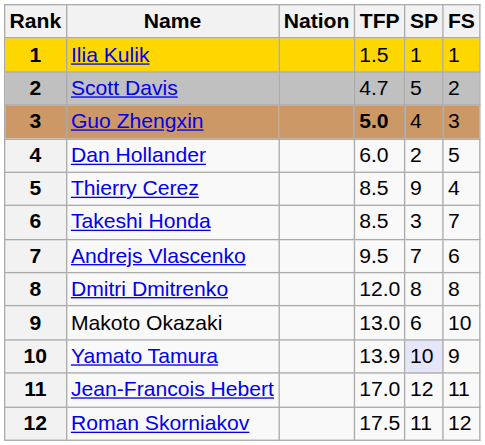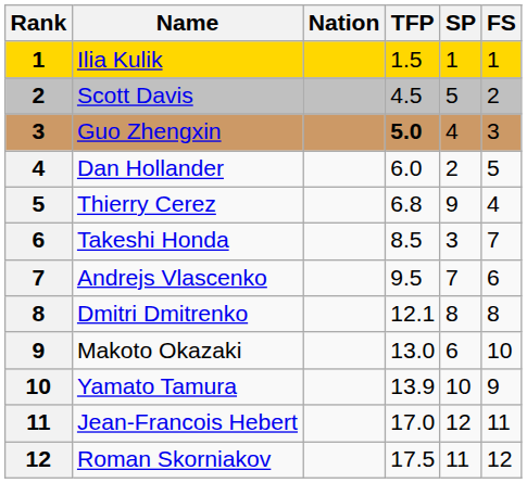 <table class="wikitable">
 <tr>
 <th>Rank</th>
 <th>Name</th>
 <th>Nation</th>
 <th>TFP</th>
 <th>SP</th>
 <th>FS</th>
 </tr>
 <tr bgcolor="gold">
 <td align="center"><strong>1</strong></td>
 <td><a href='#'>Ilia Kulik</a></td>
 <td></td>
 <td>1.5</td>
 <td>1</td>
 <td>1</td>
 </tr>
 <tr bgcolor="silver">
 <td align="center"><strong>2</strong></td>
 <td><a href='#'>Scott Davis</a></td>
 <td></td>
-<td>4.7</td>
+<td>4.5</td>
 <td>5</td>
 <td>2</td>
 </tr>
 <tr bgcolor="cc9966">
 <td align="center"><strong>3</strong></td>
 <td><a href='#'>Guo Zhengxin</a></td>
 <td></td>
 <td><strong>5.0</strong></td>
 <td>4</td>
 <td>3</td>
 </tr>
 <tr>
 <th>4</th>
 <td><a href='#'>Dan Hollander</a></td>
 <td></td>
 <td>6.0</td>
 <td>2</td>
 <td>5</td>
 </tr>
 <tr>
 <th>5</th>
 <td><a href='#'>Thierry Cerez</a></td>
 <td></td>
-<td>8.5</td>
+<td>6.8</td>
 <td>9</td>
 <td>4</td>
 </tr>
 <tr>
 <th>6</th>
 <td><a href='#'>Takeshi Honda</a></td>
 <td></td>
 <td>8.5</td>
 <td>3</td>
 <td>7</td>
 </tr>
 <tr>
 <th>7</th>
 <td><a href='#'>Andrejs Vlascenko</a></td>
 <td></td>
 <td>9.5</td>
 <td>7</td>
 <td>6</td>
 </tr>
 <tr>
 <th>8</th>
 <td><a href='#'>Dmitri Dmitrenko</a></td>
 <td></td>
-<td>12.0</td>
+<td>12.1</td>
 <td>8</td>
 <td>8</td>
 </tr>
 <tr>
 <th>9</th>
 <td>Makoto Okazaki</td>
 <td></td>
 <td>13.0</td>
 <td>6</td>
 <td>10</td>
 </tr>
 <tr>
 <th>10</th>
 <td><a href='#'>Yamato Tamura</a></td>
 <td></td>
 <td>13.9</td>
-<td style="background: lavender;">10</td>
+<td>10</td>
 <td>9</td>
 </tr>
 <tr>
 <th>11</th>
 <td><a href='#'>Jean-Francois Hebert</a></td>
 <td></td>
 <td>17.0</td>
 <td>12</td>
 <td>11</td>
 </tr>
 <tr>
 <th>12</th>
 <td><a href='#'>Roman Skorniakov</a></td>
 <td></td>
 <td>17.5</td>
 <td>11</td>
 <td>12</td>
 </tr>
 </table>
